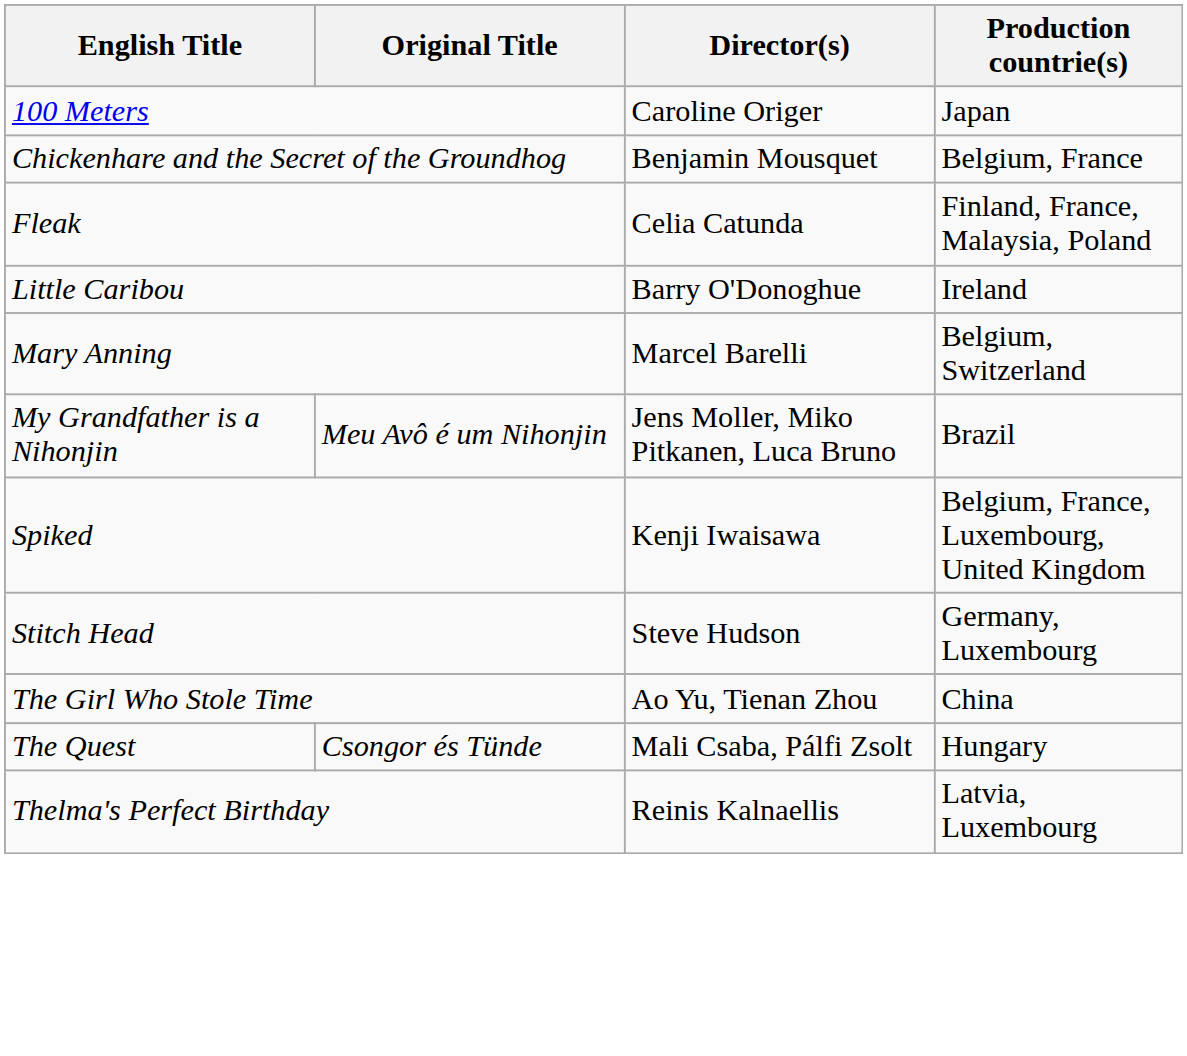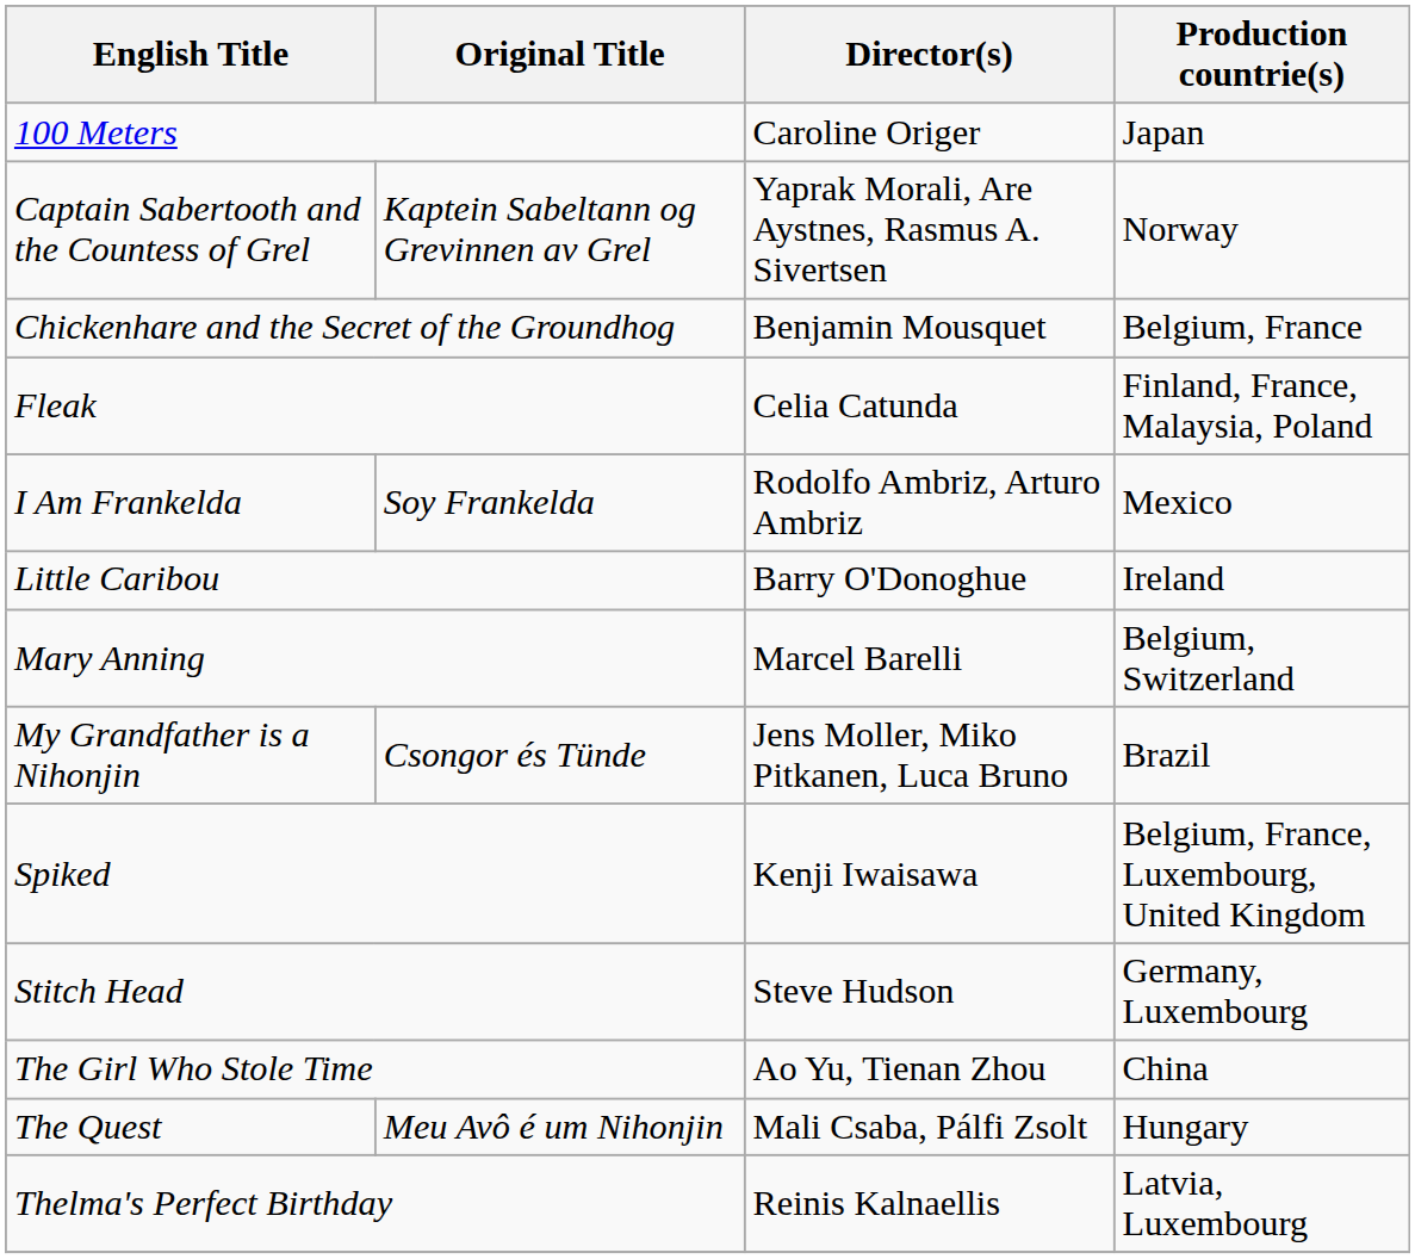 <table class="wikitable" style="width:100%; margin-bottom:4px">
 <tr>
 <th scope="col" width="25%">English Title</th>
 <th scope="col" width="25%">Original Title</th>
 <th scope="col" width="25%">Director(s)</th>
 <th scope="col" width="20%">Production countrie(s)</th>
 </tr>
 <tr>
 <td colspan="2"><em><a href='#'>100 Meters</a></em></td>
 <td>Caroline Origer</td>
 <td>Japan</td>
 </tr>
 <tr>
+<td><em>Captain Sabertooth and the Countess of Grel</em></td>
+<td><em>Kaptein Sabeltann og Grevinnen av Grel</em></td>
+<td>Yaprak Morali, Are Aystnes, Rasmus A. Sivertsen</td>
+<td>Norway</td>
+</tr>
+<tr>
 <td colspan="2"><em>Chickenhare and the Secret of the Groundhog</em></td>
 <td>Benjamin Mousquet</td>
 <td>Belgium, France</td>
 </tr>
 <tr>
 <td colspan="2"><em>Fleak</em></td>
 <td>Celia Catunda</td>
 <td>Finland, France, Malaysia, Poland</td>
+</tr>
+<tr>
+<td><em>I Am Frankelda</em></td>
+<td><em>Soy Frankelda</em></td>
+<td>Rodolfo Ambriz, Arturo Ambriz</td>
+<td>Mexico</td>
 </tr>
 <tr>
 <td colspan="2"><em>Little Caribou</em></td>
 <td>Barry O'Donoghue</td>
 <td>Ireland</td>
 </tr>
 <tr>
 <td colspan="2"><em>Mary Anning</em></td>
 <td>Marcel Barelli</td>
 <td>Belgium, Switzerland</td>
 </tr>
 <tr>
 <td><em>My Grandfather is a Nihonjin</em></td>
-<td><em>Meu Avô é um Nihonjin</em></td>
+<td><em>Csongor és Tünde</em></td>
 <td>Jens Moller, Miko Pitkanen, Luca Bruno</td>
 <td>Brazil</td>
 </tr>
 <tr>
 <td colspan="2"><em>Spiked</em></td>
 <td>Kenji Iwaisawa</td>
 <td>Belgium, France, Luxembourg, United Kingdom</td>
 </tr>
 <tr>
 <td colspan="2"><em>Stitch Head</em></td>
 <td>Steve Hudson</td>
 <td>Germany, Luxembourg</td>
 </tr>
 <tr>
 <td colspan="2"><em>The Girl Who Stole Time</em></td>
 <td>Ao Yu, Tienan Zhou</td>
 <td>China</td>
 </tr>
 <tr>
 <td><em>The Quest</em></td>
-<td><em>Csongor és Tünde</em></td>
+<td><em>Meu Avô é um Nihonjin</em></td>
 <td>Mali Csaba, Pálfi Zsolt</td>
 <td>Hungary</td>
 </tr>
 <tr>
 <td colspan="2"><em>Thelma's Perfect Birthday</em></td>
 <td>Reinis Kalnaellis</td>
 <td>Latvia, Luxembourg</td>
 </tr>
 <tr>
 </tr>
 </table>
